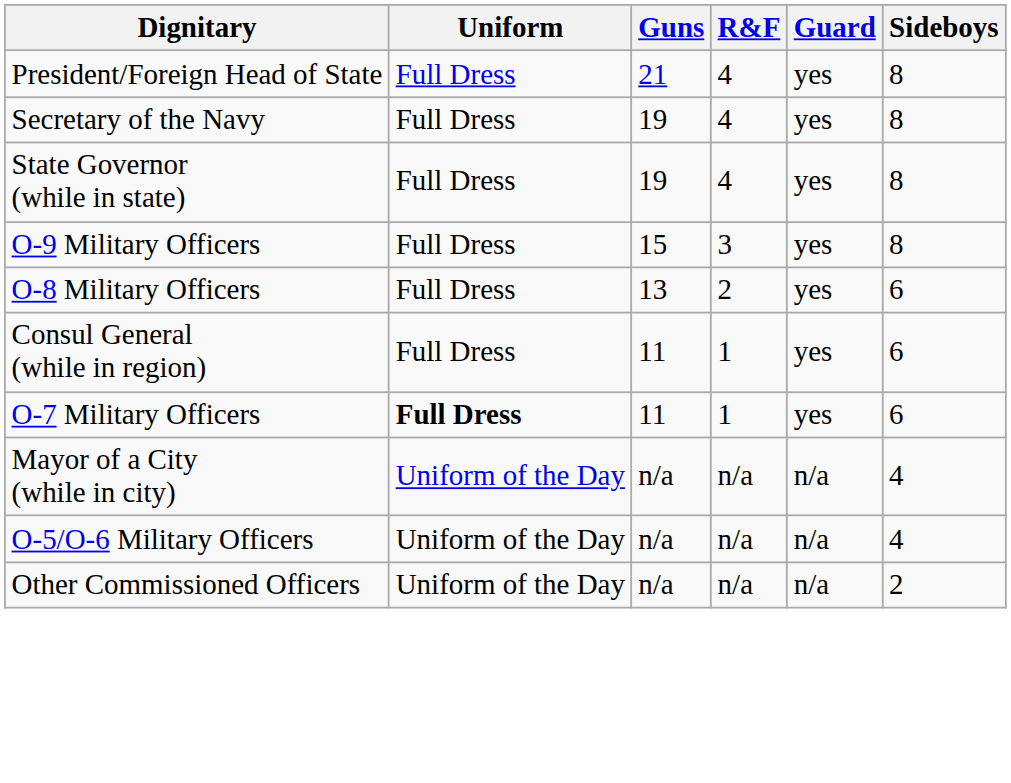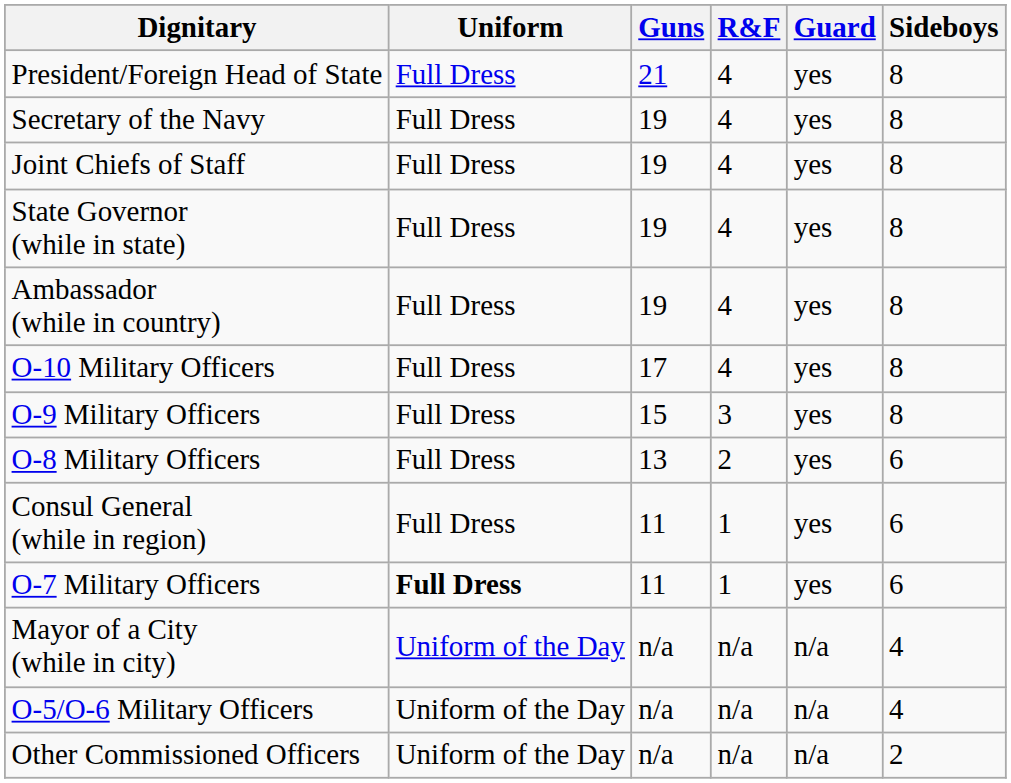 <table class="wikitable sortable">
 <tr>
 <th>Dignitary</th>
 <th>Uniform</th>
 <th><a href='#'>Guns</a></th>
 <th><a href='#'>R&F</a></th>
 <th><a href='#'>Guard</a></th>
 <th>Sideboys</th>
 </tr>
 <tr>
 <td>President/Foreign Head of State</td>
 <td><a href='#'>Full Dress</a></td>
 <td><a href='#'>21</a></td>
 <td>4</td>
 <td>yes</td>
 <td>8</td>
 </tr>
 <tr>
 <td>Secretary of the Navy</td>
 <td>Full Dress</td>
 <td>19</td>
 <td>4</td>
 <td>yes</td>
 <td>8</td>
 </tr>
 <tr>
+<td>Joint Chiefs of Staff</td>
+<td>Full Dress</td>
+<td>19</td>
+<td>4</td>
+<td>yes</td>
+<td>8</td>
+</tr>
+<tr>
 <td>State Governor<br>(while in state)</td>
 <td>Full Dress</td>
 <td>19</td>
+<td>4</td>
+<td>yes</td>
+<td>8</td>
+</tr>
+<tr>
+<td>Ambassador<br>(while in country)</td>
+<td>Full Dress</td>
+<td>19</td>
+<td>4</td>
+<td>yes</td>
+<td>8</td>
+</tr>
+<tr>
+<td><a href='#'>O-10</a> Military Officers</td>
+<td>Full Dress</td>
+<td>17</td>
 <td>4</td>
 <td>yes</td>
 <td>8</td>
 </tr>
 <tr>
 <td><a href='#'>O-9</a> Military Officers</td>
 <td>Full Dress</td>
 <td>15</td>
 <td>3</td>
 <td>yes</td>
 <td>8</td>
 </tr>
 <tr>
 <td><a href='#'>O-8</a> Military Officers</td>
 <td>Full Dress</td>
 <td>13</td>
 <td>2</td>
 <td>yes</td>
 <td>6</td>
 </tr>
 <tr>
 <td>Consul General<br>(while in region)</td>
 <td>Full Dress</td>
 <td>11</td>
 <td>1</td>
 <td>yes</td>
 <td>6</td>
 </tr>
 <tr>
 <td><a href='#'>O-7</a> Military Officers</td>
 <td><strong>Full Dress</strong></td>
 <td>11</td>
 <td>1</td>
 <td>yes</td>
 <td>6</td>
 </tr>
 <tr>
 <td>Mayor of a City<br>(while in city)</td>
 <td><a href='#'>Uniform of the Day</a></td>
 <td>n/a</td>
 <td>n/a</td>
 <td>n/a</td>
 <td>4</td>
 </tr>
 <tr>
 <td><a href='#'>O-5/O-6</a> Military Officers</td>
 <td>Uniform of the Day</td>
 <td>n/a</td>
 <td>n/a</td>
 <td>n/a</td>
 <td>4</td>
 </tr>
 <tr>
 <td>Other Commissioned Officers</td>
 <td>Uniform of the Day</td>
 <td>n/a</td>
 <td>n/a</td>
 <td>n/a</td>
 <td>2</td>
 </tr>
 </table>
